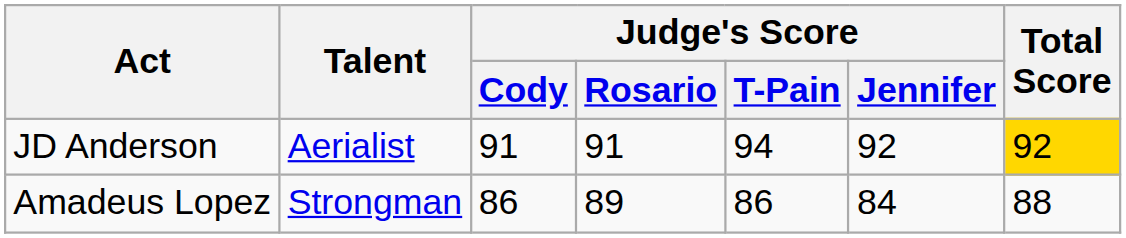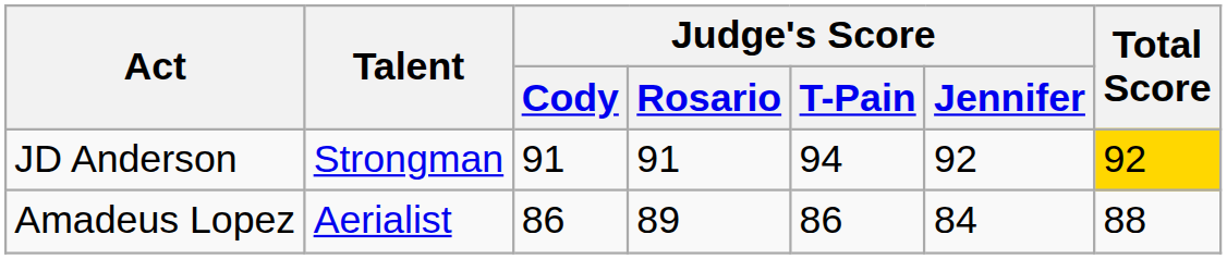 <table class="wikitable">
 <tr>
 <th rowspan="2">Act</th>
 <th rowspan="2">Talent</th>
 <th colspan="4">Judge's Score</th>
 <th rowspan="2">Total<br>Score</th>
 </tr>
 <tr>
 <th><a href='#'>Cody</a></th>
 <th><a href='#'>Rosario</a></th>
 <th><a href='#'>T-Pain</a></th>
 <th><a href='#'>Jennifer</a></th>
 </tr>
 <tr>
 <td>JD Anderson</td>
-<td><a href='#'>Aerialist</a></td>
+<td><a href='#'>Strongman</a></td>
 <td>91</td>
 <td>91</td>
 <td>94</td>
 <td>92</td>
 <td style="background:gold;">92</td>
 </tr>
 <tr>
 <td>Amadeus Lopez</td>
-<td><a href='#'>Strongman</a></td>
+<td><a href='#'>Aerialist</a></td>
 <td>86</td>
 <td>89</td>
 <td>86</td>
 <td>84</td>
 <td>88</td>
 </tr>
 </table>
